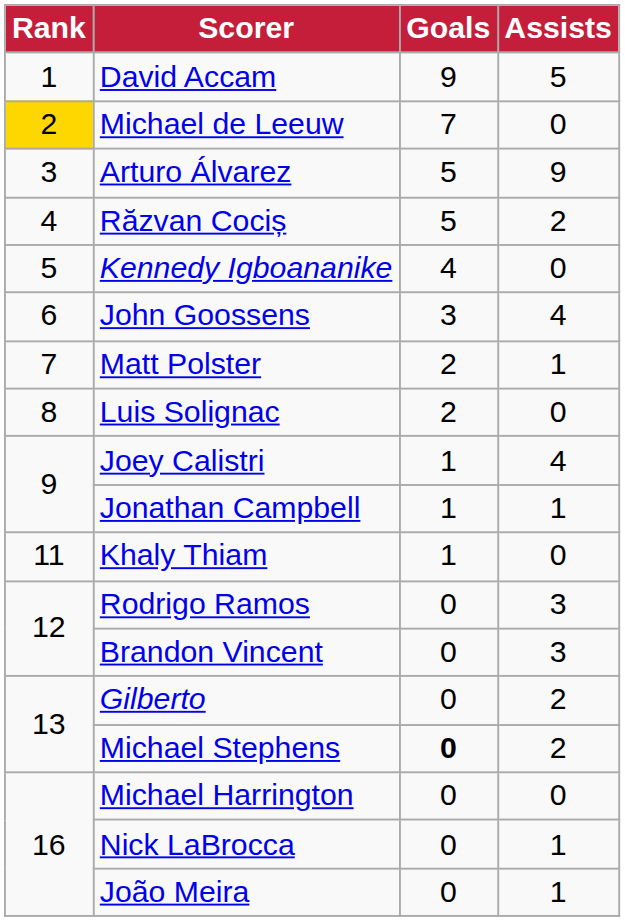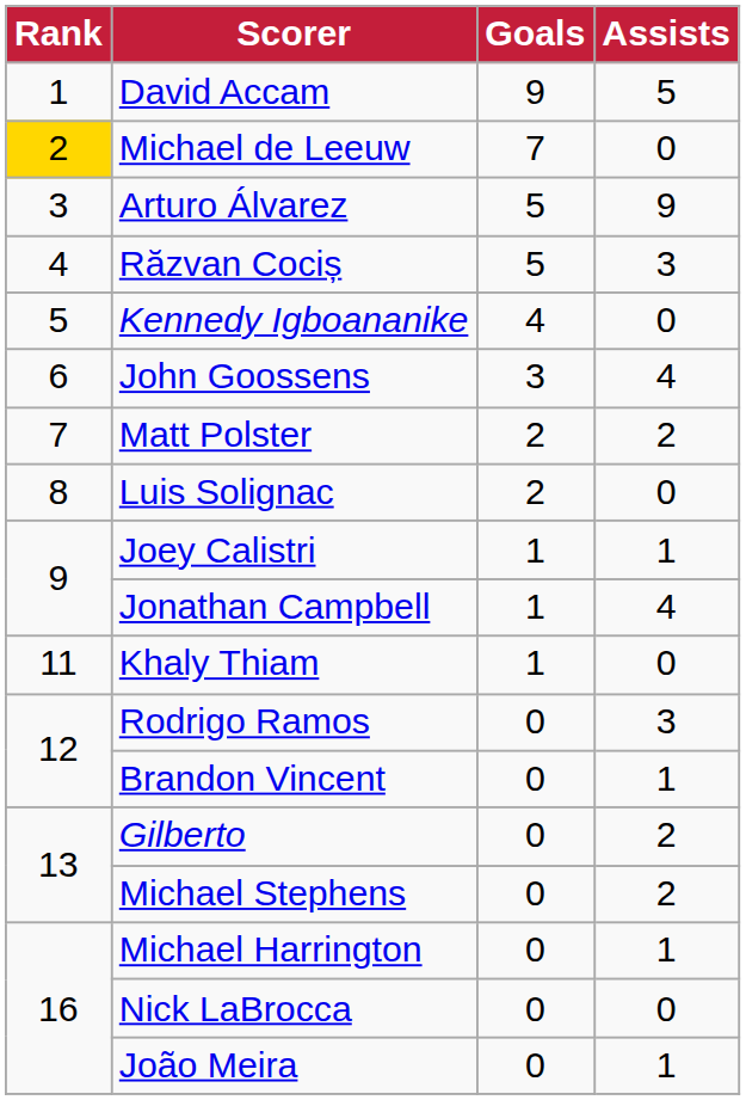 <table class="wikitable" style="text-align:center">
 <tr>
 <th style="background:#C41E3A; color:white; text-align:center;">Rank</th>
 <th style="background:#C41E3A; color:white; text-align:center;">Scorer</th>
 <th style="background:#C41E3A; color:white; text-align:center;">Goals</th>
 <th style="background:#C41E3A; color:white; text-align:center;">Assists</th>
 </tr>
 <tr>
 <td>1</td>
 <td align="left"> <a href='#'>David Accam</a></td>
 <td>9</td>
 <td>5</td>
 </tr>
 <tr>
 <td style="background: gold;">2</td>
 <td align="left"> <a href='#'>Michael de Leeuw</a></td>
 <td>7</td>
 <td>0</td>
 </tr>
 <tr>
 <td>3</td>
 <td align="left"> <a href='#'>Arturo Álvarez</a></td>
 <td>5</td>
 <td>9</td>
 </tr>
 <tr>
 <td>4</td>
 <td align="left"> <a href='#'>Răzvan Cociș</a></td>
 <td>5</td>
-<td>2</td>
+<td>3</td>
 </tr>
 <tr>
 <td>5</td>
 <td align="left"> <em><a href='#'>Kennedy Igboananike</a></em></td>
 <td>4</td>
 <td>0</td>
 </tr>
 <tr>
 <td>6</td>
 <td align="left"> <a href='#'>John Goossens</a></td>
 <td>3</td>
 <td>4</td>
 </tr>
 <tr>
 <td rowspan=1>7</td>
 <td align="left"> <a href='#'>Matt Polster</a></td>
 <td>2</td>
-<td>1</td>
+<td>2</td>
 </tr>
 <tr>
 <td>8</td>
 <td align="left"> <a href='#'>Luis Solignac</a></td>
 <td>2</td>
 <td>0</td>
 </tr>
 <tr>
 <td rowspan=2>9</td>
 <td align="left"> <a href='#'>Joey Calistri</a></td>
 <td>1</td>
-<td>4</td>
+<td>1</td>
 </tr>
 <tr>
 <td align="left"> <a href='#'>Jonathan Campbell</a></td>
 <td>1</td>
-<td>1</td>
+<td>4</td>
 </tr>
 <tr>
 <td>11</td>
 <td align="left"> <a href='#'>Khaly Thiam</a></td>
 <td>1</td>
 <td>0</td>
 </tr>
 <tr>
 <td rowspan=2>12</td>
 <td align="left"> <a href='#'>Rodrigo Ramos</a></td>
 <td>0</td>
 <td>3</td>
 </tr>
 <tr>
 <td align="left"> <a href='#'>Brandon Vincent</a></td>
 <td>0</td>
-<td>3</td>
+<td>1</td>
 </tr>
 <tr>
 <td rowspan=2>13</td>
 <td align="left"> <em><a href='#'>Gilberto</a></em></td>
 <td>0</td>
 <td>2</td>
 </tr>
 <tr>
 <td align="left"> <a href='#'>Michael Stephens</a></td>
-<td><strong>0</strong></td>
+<td>0</td>
 <td>2</td>
 </tr>
 <tr>
 <td rowspan=3>16</td>
 <td align="left"> <a href='#'>Michael Harrington</a></td>
 <td>0</td>
-<td>0</td>
+<td>1</td>
 </tr>
 <tr>
 <td align="left"> <a href='#'>Nick LaBrocca</a></td>
 <td>0</td>
-<td>1</td>
+<td>0</td>
 </tr>
 <tr>
 <td align="left"> <a href='#'>João Meira</a></td>
 <td>0</td>
 <td>1</td>
 </tr>
 </table>
